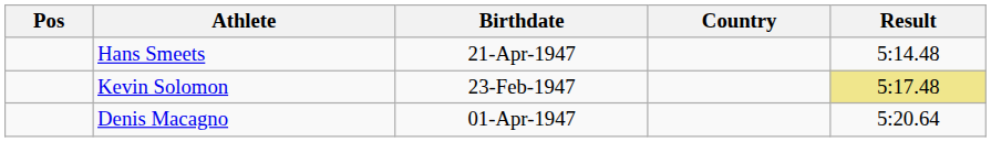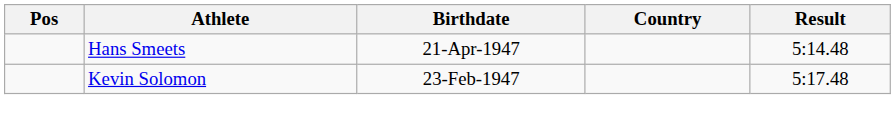 <table class="wikitable"  style="text-align:center; width:60%;">
 <tr>
 <th>Pos</th>
 <th>Athlete</th>
 <th>Birthdate</th>
 <th>Country</th>
 <th>Result</th>
 </tr>
 <tr>
 <td align=center></td>
 <td align=left><a href='#'>Hans Smeets</a></td>
 <td>21-Apr-1947</td>
 <td align=left></td>
 <td>5:14.48</td>
 </tr>
 <tr>
 <td align=center></td>
 <td align=left><a href='#'>Kevin Solomon</a></td>
 <td>23-Feb-1947</td>
 <td align=left></td>
-<td style="background: khaki;">5:17.48</td>
-</tr>
-<tr>
-<td align=center></td>
-<td align=left><a href='#'>Denis Macagno</a></td>
-<td>01-Apr-1947</td>
-<td align=left></td>
-<td>5:20.64</td>
+<td>5:17.48</td>
 </tr>
 </table>
